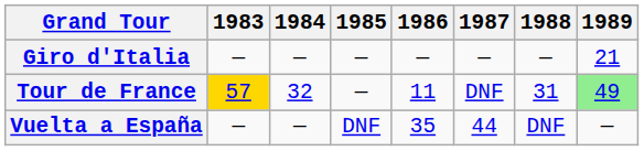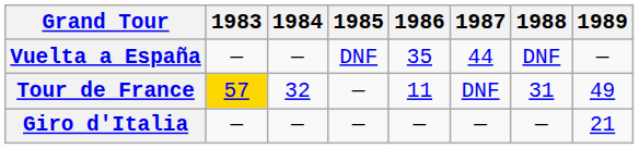 <table class="wikitable plainrowheaders">
 <tr>
 <th scope="col"><a href='#'>Grand Tour</a></th>
 <th scope="col">1983</th>
 <th scope="col">1984</th>
 <th scope="col">1985</th>
 <th scope="col">1986</th>
 <th scope="col">1987</th>
 <th scope="col">1988</th>
 <th scope="col">1989</th>
 </tr>
 <tr style="text-align:center;">
+<th scope="row"> <a href='#'>Vuelta a España</a></th>
+<td>—</td>
+<td>—</td>
+<td><a href='#'>DNF</a></td>
+<td><a href='#'>35</a></td>
+<td><a href='#'>44</a></td>
+<td><a href='#'>DNF</a></td>
+<td>—</td>
+</tr>
+<tr style="text-align:center;">
+<th scope="row"> <a href='#'>Tour de France</a></th>
+<td style="background: gold;"><a href='#'>57</a></td>
+<td><a href='#'>32</a></td>
+<td>—</td>
+<td><a href='#'>11</a></td>
+<td><a href='#'>DNF</a></td>
+<td><a href='#'>31</a></td>
+<td><a href='#'>49</a></td>
+</tr>
+<tr style="text-align:center;">
 <th scope="row"> <a href='#'>Giro d'Italia</a></th>
 <td>—</td>
 <td>—</td>
 <td>—</td>
 <td>—</td>
 <td>—</td>
 <td>—</td>
 <td><a href='#'>21</a></td>
 </tr>
-<tr style="text-align:center;">
-<th scope="row"> <a href='#'>Tour de France</a></th>
-<td style="background: gold;"><a href='#'>57</a></td>
-<td><a href='#'>32</a></td>
-<td>—</td>
-<td><a href='#'>11</a></td>
-<td><a href='#'>DNF</a></td>
-<td><a href='#'>31</a></td>
-<td style="background: lightgreen;"><a href='#'>49</a></td>
-</tr>
-<tr style="text-align:center;">
-<th scope="row"> <a href='#'>Vuelta a España</a></th>
-<td>—</td>
-<td>—</td>
-<td><a href='#'>DNF</a></td>
-<td><a href='#'>35</a></td>
-<td><a href='#'>44</a></td>
-<td><a href='#'>DNF</a></td>
-<td>—</td>
-</tr>
 </table>
